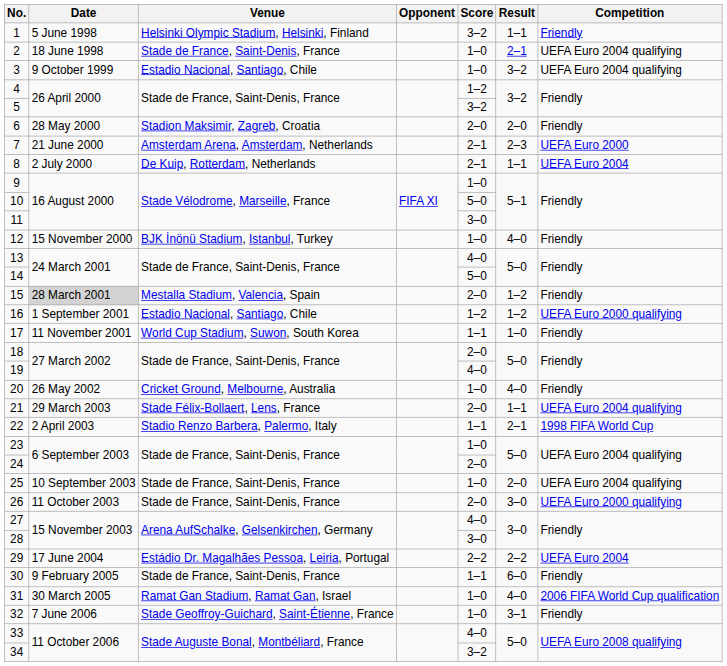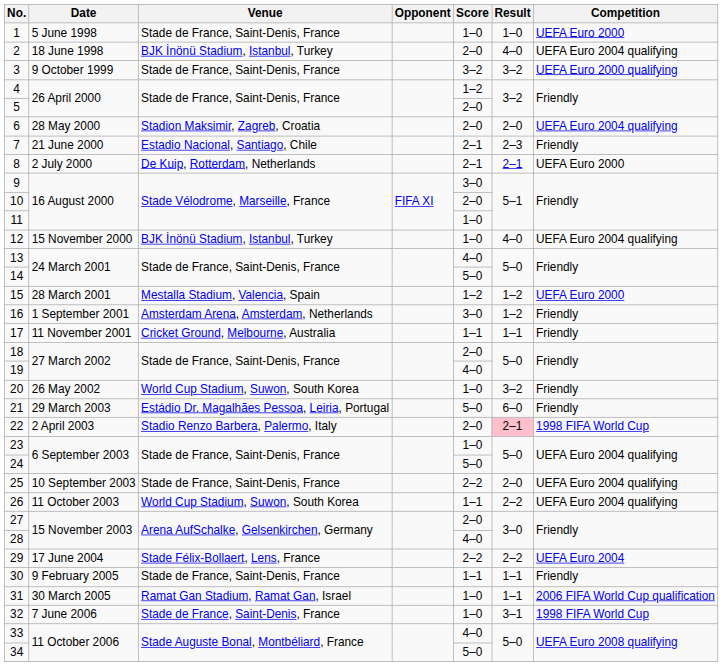 <table class="wikitable sortable">
 <tr>
 <th scope="col">No.</th>
 <th scope="col">Date</th>
 <th scope="col">Venue</th>
 <th scope="col">Opponent</th>
 <th scope="col">Score</th>
 <th scope="col">Result</th>
 <th scope="col">Competition</th>
 </tr>
 <tr>
 <td align="center">1</td>
 <td>5 June 1998</td>
-<td><a href='#'>Helsinki Olympic Stadium</a>, <a href='#'>Helsinki</a>, Finland</td>
+<td>Stade de France, Saint-Denis, France</td>
 <td></td>
-<td align="center">3–2</td>
-<td align="center">1–1</td>
-<td><a href='#'>Friendly</a></td>
+<td align="center">1–0</td>
+<td align="center">1–0</td>
+<td><a href='#'>UEFA Euro 2000</a></td>
 </tr>
 <tr>
 <td align="center">2</td>
 <td>18 June 1998</td>
-<td><a href='#'>Stade de France</a>, <a href='#'>Saint-Denis</a>, France</td>
+<td><a href='#'>BJK İnönü Stadium</a>, <a href='#'>Istanbul</a>, Turkey</td>
 <td></td>
-<td align="center">1–0</td>
-<td align="center"><a href='#'>2–1</a></td>
+<td align="center">2–0</td>
+<td align="center">4–0</td>
 <td>UEFA Euro 2004 qualifying</td>
 </tr>
 <tr>
 <td align="center">3</td>
 <td>9 October 1999</td>
-<td><a href='#'>Estadio Nacional</a>, <a href='#'>Santiago</a>, Chile</td>
+<td>Stade de France, Saint-Denis, France</td>
 <td></td>
-<td align="center">1–0</td>
 <td align="center">3–2</td>
-<td>UEFA Euro 2004 qualifying</td>
+<td align="center">3–2</td>
+<td><a href='#'>UEFA Euro 2000 qualifying</a></td>
 </tr>
 <tr>
 <td align="center">4</td>
 <td rowspan="2">26 April 2000</td>
 <td rowspan="2">Stade de France, Saint-Denis, France</td>
 <td rowspan="2"></td>
 <td align="center">1–2</td>
 <td rowspan="2" align="center">3–2</td>
 <td rowspan="2">Friendly</td>
 </tr>
 <tr>
 <td align="center">5</td>
-<td align="center">3–2</td>
+<td align="center">2–0</td>
 </tr>
 <tr>
 <td align="center">6</td>
 <td>28 May 2000</td>
 <td><a href='#'>Stadion Maksimir</a>, <a href='#'>Zagreb</a>, Croatia</td>
 <td></td>
 <td align="center">2–0</td>
 <td align="center">2–0</td>
-<td>Friendly</td>
+<td><a href='#'>UEFA Euro 2004 qualifying</a></td>
 </tr>
 <tr>
 <td align="center">7</td>
 <td>21 June 2000</td>
-<td><a href='#'>Amsterdam Arena</a>, <a href='#'>Amsterdam</a>, Netherlands</td>
+<td><a href='#'>Estadio Nacional</a>, <a href='#'>Santiago</a>, Chile</td>
 <td></td>
 <td align="center">2–1</td>
 <td align="center">2–3</td>
-<td><a href='#'>UEFA Euro 2000</a></td>
+<td>Friendly</td>
 </tr>
 <tr>
 <td align="center">8</td>
 <td>2 July 2000</td>
 <td><a href='#'>De Kuip</a>, <a href='#'>Rotterdam</a>, Netherlands</td>
 <td></td>
 <td align="center">2–1</td>
-<td align=center>1–1</td>
-<td><a href='#'>UEFA Euro 2004</a></td>
+<td align="center"><a href='#'>2–1</a></td>
+<td>UEFA Euro 2000</td>
 </tr>
 <tr>
 <td align="center">9</td>
 <td rowspan="3">16 August 2000</td>
 <td rowspan="3"><a href='#'>Stade Vélodrome</a>, <a href='#'>Marseille</a>, France</td>
 <td rowspan="3"> <a href='#'>FIFA XI</a></td>
-<td align="center">1–0</td>
+<td align="center">3–0</td>
 <td rowspan="3" align="center">5–1</td>
 <td rowspan="3">Friendly</td>
 </tr>
 <tr>
 <td align="center">10</td>
-<td align="center">5–0</td>
+<td align="center">2–0</td>
 </tr>
 <tr>
 <td align="center">11</td>
-<td align="center">3–0</td>
+<td align="center">1–0</td>
 </tr>
 <tr>
 <td align="center">12</td>
 <td>15 November 2000</td>
 <td><a href='#'>BJK İnönü Stadium</a>, <a href='#'>Istanbul</a>, Turkey</td>
 <td></td>
 <td align="center">1–0</td>
 <td align="center">4–0</td>
-<td>Friendly</td>
+<td>UEFA Euro 2004 qualifying</td>
 </tr>
 <tr>
 <td align="center">13</td>
 <td rowspan="2">24 March 2001</td>
 <td rowspan="2">Stade de France, Saint-Denis, France</td>
 <td rowspan="2"></td>
 <td align="center">4–0</td>
 <td rowspan="2" align="center">5–0</td>
 <td rowspan="2">Friendly</td>
 </tr>
 <tr>
 <td align="center">14</td>
 <td align="center">5–0</td>
 </tr>
 <tr>
 <td align="center">15</td>
-<td style="background: lightgrey;">28 March 2001</td>
+<td>28 March 2001</td>
 <td><a href='#'>Mestalla Stadium</a>, <a href='#'>Valencia</a>, Spain</td>
 <td></td>
-<td align="center">2–0</td>
+<td align="center">1–2</td>
+<td align="center">1–2</td>
+<td><a href='#'>UEFA Euro 2000</a></td>
+</tr>
+<tr>
+<td align="center">16</td>
+<td>1 September 2001</td>
+<td><a href='#'>Amsterdam Arena</a>, <a href='#'>Amsterdam</a>, Netherlands</td>
+<td></td>
+<td align="center">3–0</td>
 <td align="center">1–2</td>
 <td>Friendly</td>
 </tr>
 <tr>
-<td align="center">16</td>
-<td>1 September 2001</td>
-<td><a href='#'>Estadio Nacional</a>, <a href='#'>Santiago</a>, Chile</td>
-<td></td>
-<td align="center">1–2</td>
-<td align="center">1–2</td>
-<td><a href='#'>UEFA Euro 2000 qualifying</a></td>
-</tr>
-<tr>
 <td align="center">17</td>
 <td>11 November 2001</td>
-<td><a href='#'>World Cup Stadium</a>, <a href='#'>Suwon</a>, South Korea</td>
+<td><a href='#'>Cricket Ground</a>, <a href='#'>Melbourne</a>, Australia</td>
 <td></td>
 <td align="center">1–1</td>
-<td align="center">1–0</td>
+<td align="center">1–1</td>
 <td>Friendly</td>
 </tr>
 <tr>
 <td align="center">18</td>
 <td rowspan="2">27 March 2002</td>
 <td rowspan="2">Stade de France, Saint-Denis, France</td>
 <td rowspan="2"></td>
 <td align="center">2–0</td>
 <td rowspan="2" align="center">5–0</td>
 <td rowspan="2">Friendly</td>
 </tr>
 <tr>
 <td align="center">19</td>
 <td align="center">4–0</td>
 </tr>
 <tr>
 <td align="center">20</td>
 <td>26 May 2002</td>
-<td><a href='#'>Cricket Ground</a>, <a href='#'>Melbourne</a>, Australia</td>
+<td><a href='#'>World Cup Stadium</a>, <a href='#'>Suwon</a>, South Korea</td>
 <td></td>
 <td align="center">1–0</td>
-<td align="center">4–0</td>
+<td align="center">3–2</td>
 <td>Friendly</td>
 </tr>
 <tr>
 <td align="center">21</td>
 <td>29 March 2003</td>
-<td><a href='#'>Stade Félix-Bollaert</a>, <a href='#'>Lens</a>, France</td>
+<td><a href='#'>Estádio Dr. Magalhães Pessoa</a>, <a href='#'>Leiria</a>, Portugal</td>
 <td></td>
-<td align="center">2–0</td>
-<td align=center>1–1</td>
-<td><a href='#'>UEFA Euro 2004 qualifying</a></td>
+<td align="center">5–0</td>
+<td align="center">6–0</td>
+<td>Friendly</td>
 </tr>
 <tr>
 <td align="center">22</td>
 <td>2 April 2003</td>
 <td><a href='#'>Stadio Renzo Barbera</a>, <a href='#'>Palermo</a>, Italy</td>
 <td></td>
-<td align="center">1–1</td>
-<td align="center">2–1</td>
+<td align="center">2–0</td>
+<td align="center" style="background: pink;">2–1</td>
 <td><a href='#'>1998 FIFA World Cup</a></td>
 </tr>
 <tr>
 <td align="center">23</td>
 <td rowspan="2">6 September 2003</td>
 <td rowspan="2">Stade de France, Saint-Denis, France</td>
 <td rowspan="2"></td>
 <td align="center">1–0</td>
 <td rowspan="2" align="center">5–0</td>
 <td rowspan="2">UEFA Euro 2004 qualifying</td>
 </tr>
 <tr>
 <td align="center">24</td>
-<td align="center">2–0</td>
+<td align="center">5–0</td>
 </tr>
 <tr>
 <td align="center">25</td>
 <td>10 September 2003</td>
 <td>Stade de France, Saint-Denis, France</td>
 <td></td>
-<td align="center">1–0</td>
+<td align="center">2–2</td>
 <td align="center">2–0</td>
 <td>UEFA Euro 2004 qualifying</td>
 </tr>
 <tr>
 <td align="center">26</td>
 <td>11 October 2003</td>
-<td>Stade de France, Saint-Denis, France</td>
+<td><a href='#'>World Cup Stadium</a>, <a href='#'>Suwon</a>, South Korea</td>
 <td></td>
-<td align="center">2–0</td>
-<td align=center>3–0</td>
-<td><a href='#'>UEFA Euro 2000 qualifying</a></td>
+<td align="center">1–1</td>
+<td align=center>2–2</td>
+<td>UEFA Euro 2004 qualifying</td>
 </tr>
 <tr>
 <td align="center">27</td>
 <td rowspan="2">15 November 2003</td>
 <td rowspan="2"><a href='#'>Arena AufSchalke</a>, <a href='#'>Gelsenkirchen</a>, Germany</td>
 <td rowspan="2"></td>
-<td align="center">4–0</td>
+<td align="center">2–0</td>
 <td rowspan="2" align="center">3–0</td>
 <td rowspan="2">Friendly</td>
 </tr>
 <tr>
 <td align="center">28</td>
-<td align="center">3–0</td>
+<td align="center">4–0</td>
 </tr>
 <tr>
 <td align="center">29</td>
 <td>17 June 2004</td>
-<td><a href='#'>Estádio Dr. Magalhães Pessoa</a>, <a href='#'>Leiria</a>, Portugal</td>
+<td><a href='#'>Stade Félix-Bollaert</a>, <a href='#'>Lens</a>, France</td>
 <td></td>
 <td align="center">2–2</td>
 <td align=center>2–2</td>
 <td><a href='#'>UEFA Euro 2004</a></td>
 </tr>
 <tr>
 <td align="center">30</td>
 <td>9 February 2005</td>
 <td>Stade de France, Saint-Denis, France</td>
 <td></td>
 <td align="center">1–1</td>
-<td align="center">6–0</td>
+<td align=center>1–1</td>
 <td>Friendly</td>
 </tr>
 <tr>
 <td align="center">31</td>
 <td>30 March 2005</td>
 <td><a href='#'>Ramat Gan Stadium</a>, <a href='#'>Ramat Gan</a>, Israel</td>
 <td></td>
 <td align="center">1–0</td>
-<td align="center">4–0</td>
+<td align=center>1–1</td>
 <td><a href='#'>2006 FIFA World Cup qualification</a></td>
 </tr>
 <tr>
 <td align="center">32</td>
 <td>7 June 2006</td>
-<td><a href='#'>Stade Geoffroy-Guichard</a>, <a href='#'>Saint-Étienne</a>, France</td>
+<td><a href='#'>Stade de France</a>, <a href='#'>Saint-Denis</a>, France</td>
 <td></td>
 <td align="center">1–0</td>
 <td align=center>3–1</td>
-<td>Friendly</td>
+<td><a href='#'>1998 FIFA World Cup</a></td>
 </tr>
 <tr>
 <td align="center">33</td>
 <td rowspan="2">11 October 2006</td>
 <td rowspan="2"><a href='#'>Stade Auguste Bonal</a>, <a href='#'>Montbéliard</a>, France</td>
 <td rowspan="2"></td>
 <td align="center">4–0</td>
 <td rowspan="2" align="center">5–0</td>
 <td rowspan="2"><a href='#'>UEFA Euro 2008 qualifying</a></td>
 </tr>
 <tr>
 <td align="center">34</td>
-<td align="center">3–2</td>
+<td align="center">5–0</td>
 </tr>
 </table>
